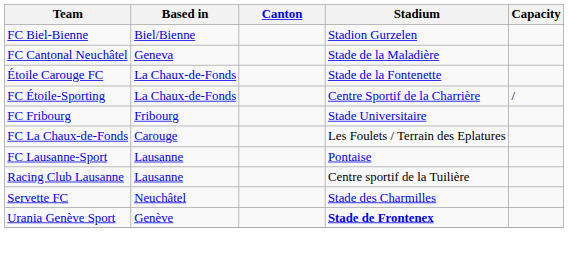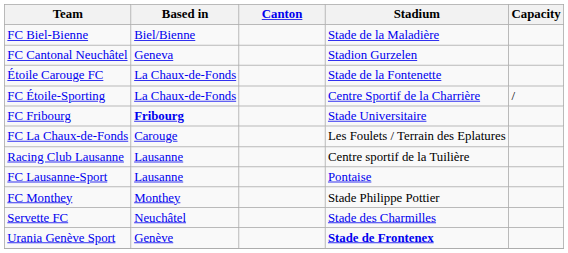 <table class="wikitable sortable" style="text-align: left;">
 <tr>
 <th>Team</th>
 <th>Based in</th>
 <th width="100"><a href='#'>Canton</a></th>
 <th>Stadium</th>
 <th>Capacity</th>
 </tr>
 <tr>
 <td><a href='#'>FC Biel-Bienne</a></td>
 <td><a href='#'>Biel/Bienne</a></td>
 <td></td>
-<td><a href='#'>Stadion Gurzelen</a></td>
+<td><a href='#'>Stade de la Maladière</a></td>
 <td></td>
 </tr>
 <tr>
 <td><a href='#'>FC Cantonal Neuchâtel</a></td>
 <td><a href='#'>Geneva</a></td>
 <td></td>
-<td><a href='#'>Stade de la Maladière</a></td>
+<td><a href='#'>Stadion Gurzelen</a></td>
 <td></td>
 </tr>
 <tr>
 <td><a href='#'>Étoile Carouge FC</a></td>
 <td><a href='#'>La Chaux-de-Fonds</a></td>
 <td></td>
 <td><a href='#'>Stade de la Fontenette</a></td>
 <td></td>
 </tr>
 <tr>
 <td><a href='#'>FC Étoile-Sporting</a></td>
 <td><a href='#'>La Chaux-de-Fonds</a></td>
 <td></td>
 <td><a href='#'>Centre Sportif de la Charrière</a></td>
 <td> / </td>
 </tr>
 <tr>
 <td><a href='#'>FC Fribourg</a></td>
-<td><a href='#'>Fribourg</a></td>
+<td><strong><a href='#'>Fribourg</a></strong></td>
 <td></td>
 <td><a href='#'>Stade Universitaire</a></td>
 <td></td>
 </tr>
 <tr>
 <td><a href='#'>FC La Chaux-de-Fonds</a></td>
 <td><a href='#'>Carouge</a></td>
 <td></td>
 <td>Les Foulets / Terrain des Eplatures</td>
 <td></td>
 </tr>
 <tr>
+<td><a href='#'>Racing Club Lausanne</a></td>
+<td><a href='#'>Lausanne</a></td>
+<td></td>
+<td>Centre sportif de la Tuilière</td>
+<td></td>
+</tr>
+<tr>
 <td><a href='#'>FC Lausanne-Sport</a></td>
 <td><a href='#'>Lausanne</a></td>
 <td></td>
 <td><a href='#'>Pontaise</a></td>
 <td></td>
 </tr>
 <tr>
-<td><a href='#'>Racing Club Lausanne</a></td>
-<td><a href='#'>Lausanne</a></td>
+<td><a href='#'>FC Monthey</a></td>
+<td><a href='#'>Monthey</a></td>
 <td></td>
-<td>Centre sportif de la Tuilière</td>
+<td>Stade Philippe Pottier</td>
 <td></td>
 </tr>
 <tr>
 <td><a href='#'>Servette FC</a></td>
 <td><a href='#'>Neuchâtel</a></td>
 <td></td>
 <td><a href='#'>Stade des Charmilles</a></td>
 <td></td>
 </tr>
 <tr>
 <td><a href='#'>Urania Genève Sport</a></td>
 <td><a href='#'>Genève</a></td>
 <td></td>
 <td><strong><a href='#'>Stade de Frontenex</a></strong></td>
 <td></td>
 </tr>
 <tr>
 </tr>
 </table>
